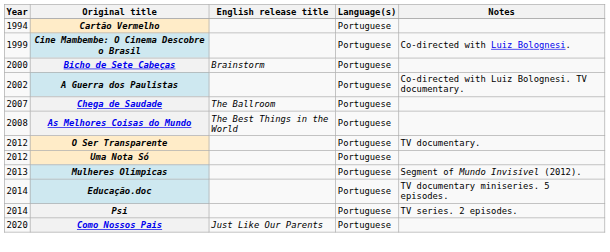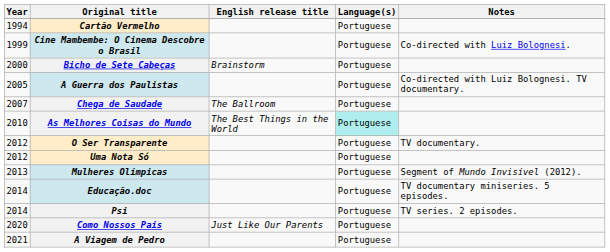 <table class="wikitable plainrowheaders sortable" style="width:100%;">
 <tr>
 <th scope="col">Year</th>
 <th scope="col">Original title</th>
 <th scope="col">English release title</th>
 <th scope="col">Language(s)</th>
 <th scope="col">Notes</th>
 </tr>
 <tr>
 </tr>
 <tr>
 <td style="text-align:center;">1994</td>
 <th scope="row" style="background-color:#FFECC8;"><em>Cartão Vermelho</em> </th>
 <td></td>
 <td>Portuguese</td>
 <td></td>
 </tr>
 <tr>
 <td style="text-align:center;">1999</td>
 <th scope="row" style="background-color:#CEE8F0;"><em>Cine Mambembe: O Cinema Descobre o Brasil</em> </th>
 <td></td>
 <td>Portuguese</td>
 <td>Co-directed with <a href='#'>Luiz Bolognesi</a>.</td>
 </tr>
 <tr>
 <td style="text-align:center;">2000</td>
 <th scope="row"><em><a href='#'>Bicho de Sete Cabeças</a></em></th>
 <td><em>Brainstorm</em></td>
 <td>Portuguese</td>
 <td></td>
 </tr>
 <tr>
-<td style="text-align:center;">2002</td>
+<td style="text-align:center;">2005</td>
 <th scope="row" style="background-color:#CEE8F0;"><em>A Guerra dos Paulistas</em> </th>
 <td></td>
 <td>Portuguese</td>
 <td>Co-directed with Luiz Bolognesi. TV documentary.</td>
 </tr>
 <tr>
 <td style="text-align:center;">2007</td>
 <th scope="row"><em><a href='#'>Chega de Saudade</a></em></th>
 <td><em>The Ballroom</em></td>
 <td>Portuguese</td>
 <td></td>
 </tr>
 <tr>
-<td style="text-align:center;">2008</td>
+<td style="text-align:center;">2010</td>
 <th scope="row"><em><a href='#'>As Melhores Coisas do Mundo</a></em></th>
 <td><em>The Best Things in the World</em></td>
-<td>Portuguese</td>
+<td style="background: paleturquoise;">Portuguese</td>
 <td></td>
 </tr>
 <tr>
 <td style="text-align:center;">2012</td>
 <th scope="row" style="background-color:#FFECC8;"><em>O Ser Transparente</em> </th>
 <td></td>
 <td>Portuguese</td>
 <td>TV documentary.</td>
 </tr>
 <tr>
 <td style="text-align:center;">2012</td>
 <th scope="row" style="background-color:#FFECC8;"><em>Uma Nota Só</em> </th>
 <td></td>
 <td>Portuguese</td>
 <td></td>
 </tr>
 <tr>
 <td style="text-align:center;">2013</td>
 <th scope="row" style="background-color:#CEE8F0;"><em>Mulheres Olímpicas</em> </th>
 <td></td>
 <td>Portuguese</td>
 <td>Segment of <em>Mundo Invisível</em> (2012).</td>
 </tr>
 <tr>
 <td style="text-align:center;">2014</td>
 <th scope="row" style="background-color:#CEE8F0;"><em>Educação.doc</em> </th>
 <td></td>
 <td>Portuguese</td>
 <td>TV documentary miniseries. 5 episodes.</td>
 </tr>
 <tr>
 <td style="text-align:center;">2014</td>
 <th scope="row"><em>Psi</em></th>
 <td></td>
 <td>Portuguese</td>
 <td>TV series. 2 episodes.</td>
 </tr>
 <tr>
 <td style="text-align:center;">2020</td>
 <th scope="row"><em><a href='#'>Como Nossos Pais</a></em></th>
 <td><em>Just Like Our Parents</em></td>
 <td>Portuguese</td>
 <td></td>
 </tr>
+<tr>
+<td style="text-align:center;">2021</td>
+<th scope="row"><em>A Viagem de Pedro</em></th>
+<td></td>
+<td>Portuguese</td>
+<td></td>
+</tr>
 </table>
